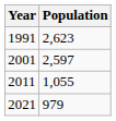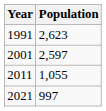 <table class="wikitable">
 <tr>
 <th>Year</th>
 <th>Population</th>
 </tr>
 <tr>
 <td>1991</td>
 <td>2,623</td>
 </tr>
 <tr>
 <td>2001</td>
 <td>2,597</td>
 </tr>
 <tr>
 <td>2011</td>
 <td>1,055</td>
 </tr>
 <tr>
 <td>2021</td>
-<td>979</td>
+<td>997</td>
 </tr>
 </table>
